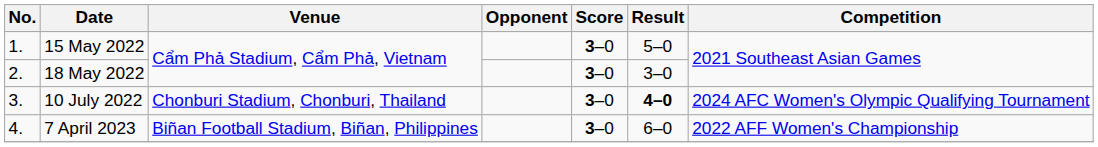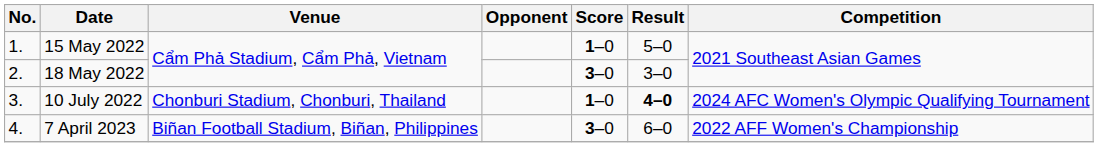 <table class="wikitable">
 <tr>
 <th>No.</th>
 <th>Date</th>
 <th>Venue</th>
 <th>Opponent</th>
 <th>Score</th>
 <th>Result</th>
 <th>Competition</th>
 </tr>
 <tr>
 <td>1.</td>
 <td>15 May 2022</td>
 <td rowspan=2><a href='#'>Cẩm Phả Stadium</a>, <a href='#'>Cẩm Phả</a>, <a href='#'>Vietnam</a></td>
 <td></td>
-<td align=center><strong>3</strong>–0</td>
+<td align=center><strong>1</strong>–0</td>
 <td align=center>5–0</td>
 <td rowspan=2><a href='#'>2021 Southeast Asian Games</a></td>
 </tr>
 <tr>
 <td>2.</td>
 <td>18 May 2022</td>
 <td></td>
 <td align=center><strong>3</strong>–0</td>
 <td align=center>3–0</td>
 </tr>
 <tr>
 <td>3.</td>
 <td>10 July 2022</td>
 <td><a href='#'>Chonburi Stadium</a>, <a href='#'>Chonburi</a>, <a href='#'>Thailand</a></td>
 <td></td>
-<td align=center><strong>3</strong>–0</td>
+<td align=center><strong>1</strong>–0</td>
 <td align=center><strong>4–0</strong></td>
 <td><a href='#'>2024 AFC Women's Olympic Qualifying Tournament</a></td>
 </tr>
 <tr>
 <td>4.</td>
 <td>7 April 2023</td>
 <td><a href='#'>Biñan Football Stadium</a>, <a href='#'>Biñan</a>, <a href='#'>Philippines</a></td>
 <td></td>
 <td align=center><strong>3</strong>–0</td>
 <td align=center>6–0</td>
 <td><a href='#'>2022 AFF Women's Championship</a></td>
 </tr>
 <tr>
 </tr>
 </table>
